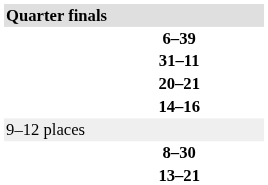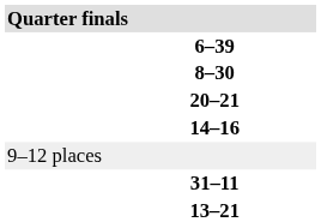 <table cellpadding=2 cellspacing=0 width=40%>
 <tr>
 <td colspan=3 align=left style="background:#dfdfdf;"><strong>Quarter finals</strong></td>
 </tr>
 <tr>
 <td width=40% align=right></td>
 <td align=center><strong>6–39</strong></td>
 <td></td>
 </tr>
 <tr>
 <td width=40% align=right></td>
-<td align=center><strong>31–11</strong></td>
+<td align=center><strong>8–30</strong></td>
 <td></td>
 </tr>
 <tr>
 <td width=40% align=right></td>
 <td align=center><strong>20–21</strong></td>
 <td></td>
 </tr>
 <tr>
 <td width=40% align=right></td>
 <td align=center><strong>14–16</strong></td>
 <td></td>
 </tr>
 <tr>
 <td width=40% align=left colspan=3 style="background:#efefef;">9–12 places</td>
 </tr>
 <tr>
 <td width=40% align=right></td>
-<td align=center><strong>8–30</strong></td>
+<td align=center><strong>31–11</strong></td>
 <td></td>
 </tr>
 <tr>
 <td width=40% align=right></td>
 <td align=center><strong>13–21</strong></td>
 <td></td>
 </tr>
 </table>
